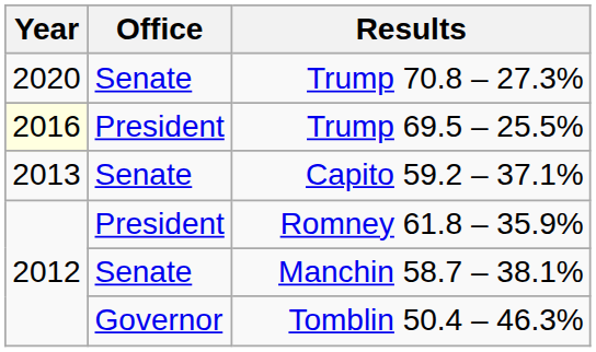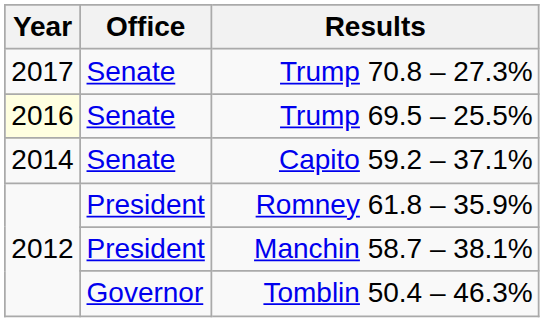 <table class=wikitable>
 <tr>
 <th width="30">Year</th>
 <th width="60">Office</th>
 <th width="180">Results</th>
 </tr>
 <tr>
-<td>2020</td>
+<td>2017</td>
 <td><a href='#'>Senate</a></td>
 <td align="right" ><a href='#'>Trump</a> 70.8 – 27.3%</td>
 </tr>
 <tr>
 <td style="background: lightyellow;">2016</td>
-<td><a href='#'>President</a></td>
+<td><a href='#'>Senate</a></td>
 <td align="right" ><a href='#'>Trump</a> 69.5 – 25.5%</td>
 </tr>
 <tr>
-<td rowspan="1">2013</td>
+<td rowspan="1">2014</td>
 <td><a href='#'>Senate</a></td>
 <td align="right" ><a href='#'>Capito</a> 59.2 – 37.1%</td>
 </tr>
 <tr>
 <td rowspan="3">2012</td>
 <td><a href='#'>President</a></td>
 <td align="right" ><a href='#'>Romney</a> 61.8 – 35.9%</td>
 </tr>
 <tr>
-<td><a href='#'>Senate</a></td>
+<td><a href='#'>President</a></td>
 <td align="right" ><a href='#'>Manchin</a> 58.7 – 38.1%</td>
 </tr>
 <tr>
 <td><a href='#'>Governor</a></td>
 <td align="right" ><a href='#'>Tomblin</a> 50.4 – 46.3%</td>
 </tr>
 </table>
